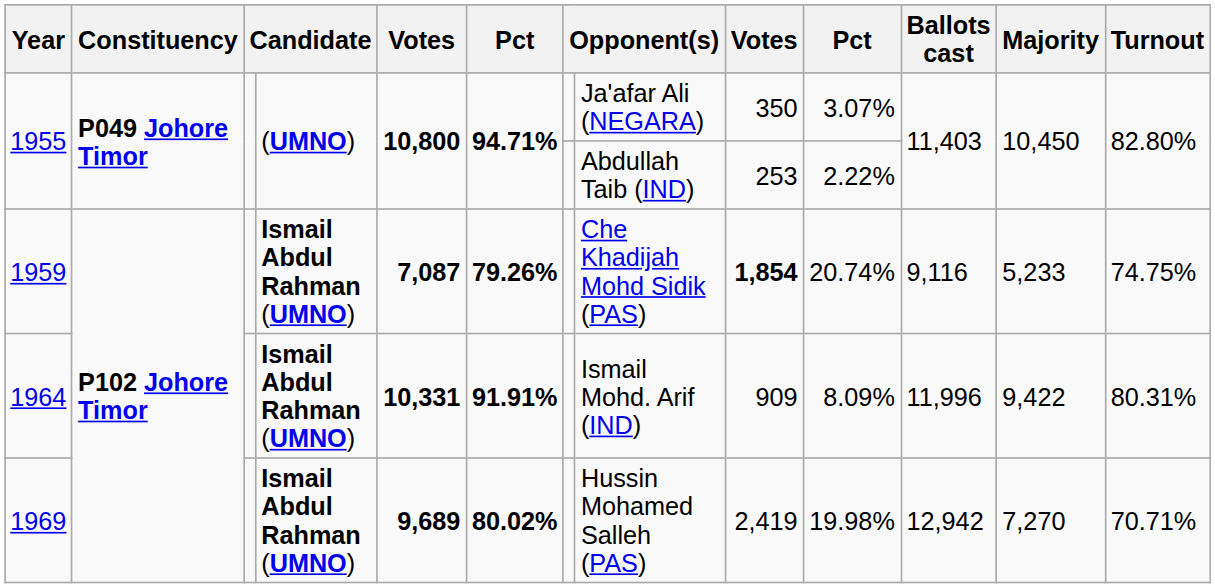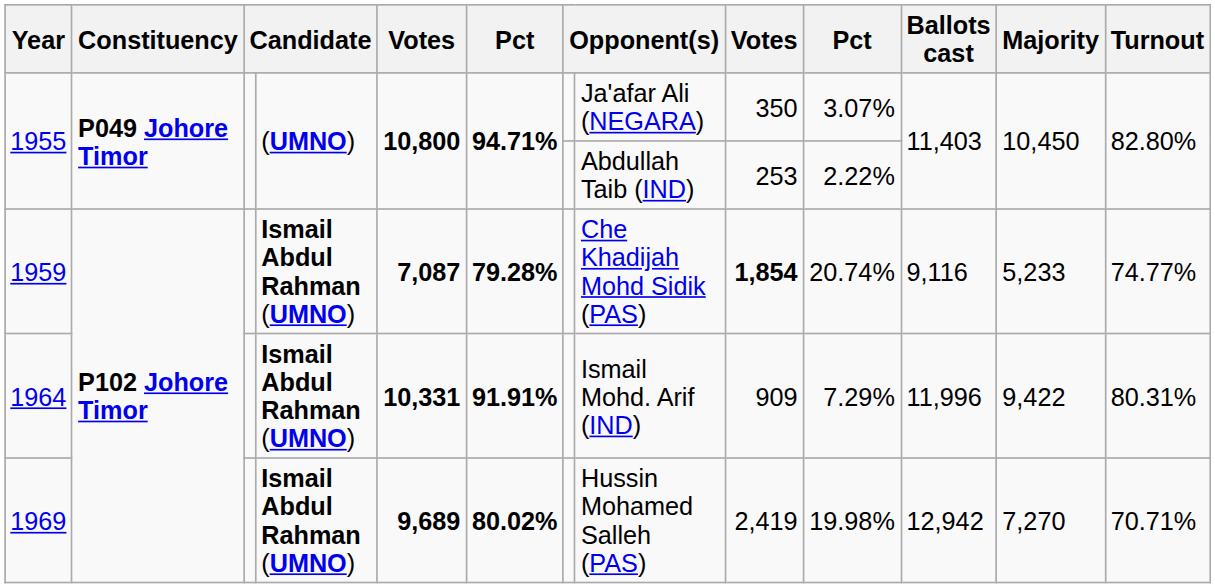 <table class="wikitable" style="margin:0.5em ; font-size:95%">
 <tr>
 <th>Year</th>
 <th>Constituency</th>
 <th colspan=2>Candidate</th>
 <th>Votes</th>
 <th>Pct</th>
 <th colspan=2>Opponent(s)</th>
 <th>Votes</th>
 <th>Pct</th>
 <th>Ballots cast</th>
 <th>Majority</th>
 <th>Turnout</th>
 </tr>
 <tr>
 <td rowspan=2><a href='#'>1955</a></td>
 <td rowspan=2><strong>P049 <a href='#'>Johore Timor</a></strong></td>
 <td rowspan=2 ></td>
 <td rowspan=2> (<a href='#'><strong>UMNO</strong></a>)</td>
 <td rowspan=2 align=right><strong>10,800</strong></td>
 <td rowspan=2><strong>94.71%</strong></td>
 <td bgcolor=></td>
 <td>Ja'afar Ali (<a href='#'>NEGARA</a>)</td>
 <td align=right>350</td>
 <td align=right>3.07%</td>
 <td rowspan=2>11,403</td>
 <td rowspan=2>10,450</td>
 <td rowspan=2>82.80%</td>
 </tr>
 <tr>
 <td></td>
 <td>Abdullah Taib (<a href='#'>IND</a>)</td>
 <td align=right>253</td>
 <td align=right>2.22%</td>
 </tr>
 <tr>
 <td><a href='#'>1959</a></td>
 <td rowspan=3><strong>P102 <a href='#'>Johore Timor</a></strong></td>
 <td></td>
 <td><strong>Ismail Abdul Rahman</strong> (<a href='#'><strong>UMNO</strong></a>)</td>
 <td align=right><strong>7,087</strong></td>
-<td><strong>79.26%</strong></td>
+<td><strong>79.28%</strong></td>
 <td></td>
 <td><a href='#'>Che Khadijah Mohd Sidik</a> (<a href='#'>PAS</a>)</td>
 <td align=right><strong>1,854</strong></td>
 <td>20.74%</td>
 <td>9,116</td>
 <td>5,233</td>
-<td>74.75%</td>
+<td>74.77%</td>
 </tr>
 <tr>
 <td><a href='#'>1964</a></td>
 <td></td>
 <td><strong>Ismail Abdul Rahman</strong> (<a href='#'><strong>UMNO</strong></a>)</td>
 <td align=right><strong>10,331</strong></td>
 <td><strong>91.91%</strong></td>
 <td></td>
 <td>Ismail Mohd. Arif (<a href='#'>IND</a>)</td>
 <td align=right>909</td>
-<td align=right>8.09%</td>
+<td align=right>7.29%</td>
 <td>11,996</td>
 <td>9,422</td>
 <td>80.31%</td>
 </tr>
 <tr>
 <td><a href='#'>1969</a></td>
 <td></td>
 <td><strong>Ismail Abdul Rahman</strong> (<a href='#'><strong>UMNO</strong></a>)</td>
 <td align=right><strong>9,689</strong></td>
 <td><strong>80.02%</strong></td>
 <td></td>
 <td>Hussin Mohamed Salleh (<a href='#'>PAS</a>)</td>
 <td align=right>2,419</td>
 <td>19.98%</td>
 <td>12,942</td>
 <td>7,270</td>
 <td>70.71%</td>
 </tr>
 </table>
